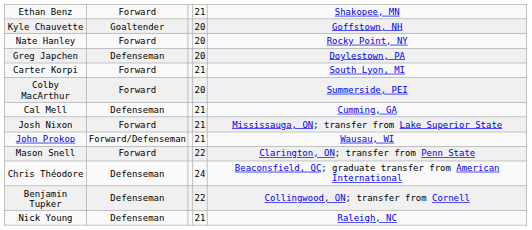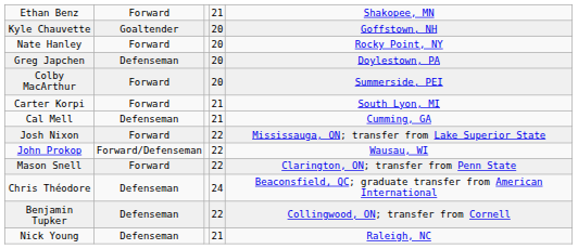 <table class="wikitable" width=60%>
 <tr align="center" bgcolor="">
 <td>Ethan Benz</td>
 <td>Forward</td>
 <td></td>
 <td>21</td>
 <td><a href='#'>Shakopee, MN</a></td>
 </tr>
 <tr align="center" bgcolor="f0f0f0">
 <td>Kyle Chauvette</td>
 <td>Goaltender</td>
 <td></td>
 <td>20</td>
 <td><a href='#'>Goffstown, NH</a></td>
 </tr>
 <tr align="center" bgcolor="">
 <td>Nate Hanley</td>
 <td>Forward</td>
 <td></td>
 <td>20</td>
 <td><a href='#'>Rocky Point, NY</a></td>
 </tr>
 <tr align="center" bgcolor="f0f0f0">
 <td>Greg Japchen</td>
 <td>Defenseman</td>
 <td></td>
 <td>20</td>
 <td><a href='#'>Doylestown, PA</a></td>
 </tr>
+<tr align="center" bgcolor="f0f0f0">
+<td>Colby MacArthur</td>
+<td>Forward</td>
+<td></td>
+<td>20</td>
+<td><a href='#'>Summerside, PEI</a></td>
+</tr>
 <tr align="center" bgcolor="">
 <td>Carter Korpi</td>
 <td>Forward</td>
 <td></td>
 <td>21</td>
 <td><a href='#'>South Lyon, MI</a></td>
-</tr>
-<tr align="center" bgcolor="f0f0f0">
-<td>Colby MacArthur</td>
-<td>Forward</td>
-<td></td>
-<td>20</td>
-<td><a href='#'>Summerside, PEI</a></td>
 </tr>
 <tr align="center" bgcolor="">
 <td>Cal Mell</td>
 <td>Defenseman</td>
 <td></td>
 <td>21</td>
 <td><a href='#'>Cumming, GA</a></td>
 </tr>
 <tr align="center" bgcolor="f0f0f0">
 <td>Josh Nixon</td>
 <td>Forward</td>
 <td></td>
-<td>21</td>
+<td>22</td>
 <td><a href='#'>Mississauga, ON</a>; transfer from <a href='#'>Lake Superior State</a></td>
 </tr>
 <tr align="center" bgcolor="">
 <td><a href='#'>John Prokop</a></td>
 <td>Forward/Defenseman</td>
 <td></td>
-<td>21</td>
+<td>22</td>
 <td><a href='#'>Wausau, WI</a></td>
 </tr>
 <tr align="center" bgcolor="f0f0f0">
 <td>Mason Snell</td>
 <td>Forward</td>
 <td></td>
 <td>22</td>
 <td><a href='#'>Clarington, ON</a>; transfer from <a href='#'>Penn State</a></td>
 </tr>
 <tr align="center" bgcolor="">
 <td>Chris Théodore</td>
 <td>Defenseman</td>
 <td></td>
 <td>24</td>
 <td><a href='#'>Beaconsfield, QC</a>; graduate transfer from <a href='#'>American International</a></td>
 </tr>
 <tr align="center" bgcolor="f0f0f0">
 <td>Benjamin Tupker</td>
 <td>Defenseman</td>
 <td></td>
 <td>22</td>
 <td><a href='#'>Collingwood, ON</a>; transfer from <a href='#'>Cornell</a></td>
 </tr>
 <tr align="center" bgcolor="">
 <td>Nick Young</td>
 <td>Defenseman</td>
 <td></td>
 <td>21</td>
 <td><a href='#'>Raleigh, NC</a></td>
 </tr>
 </table>
